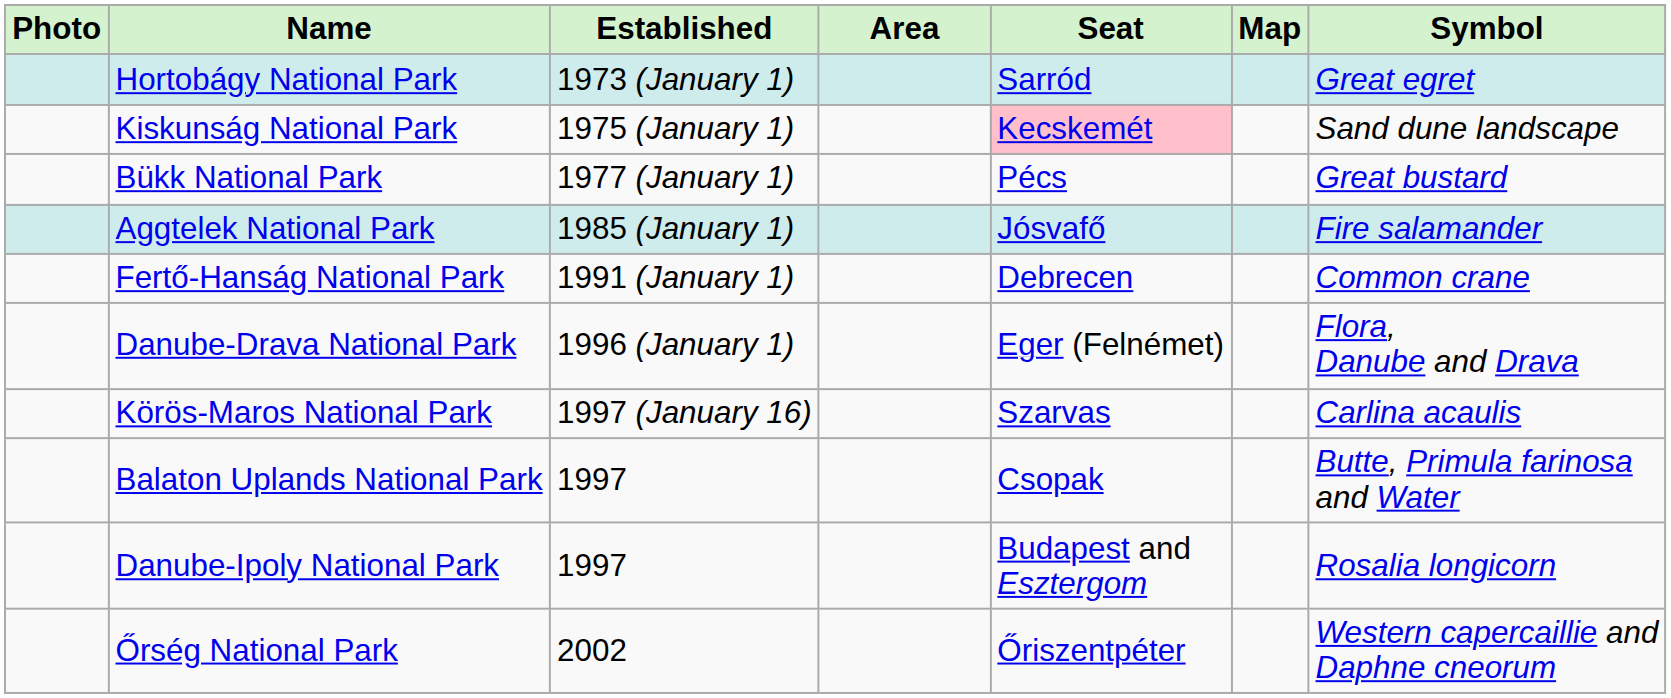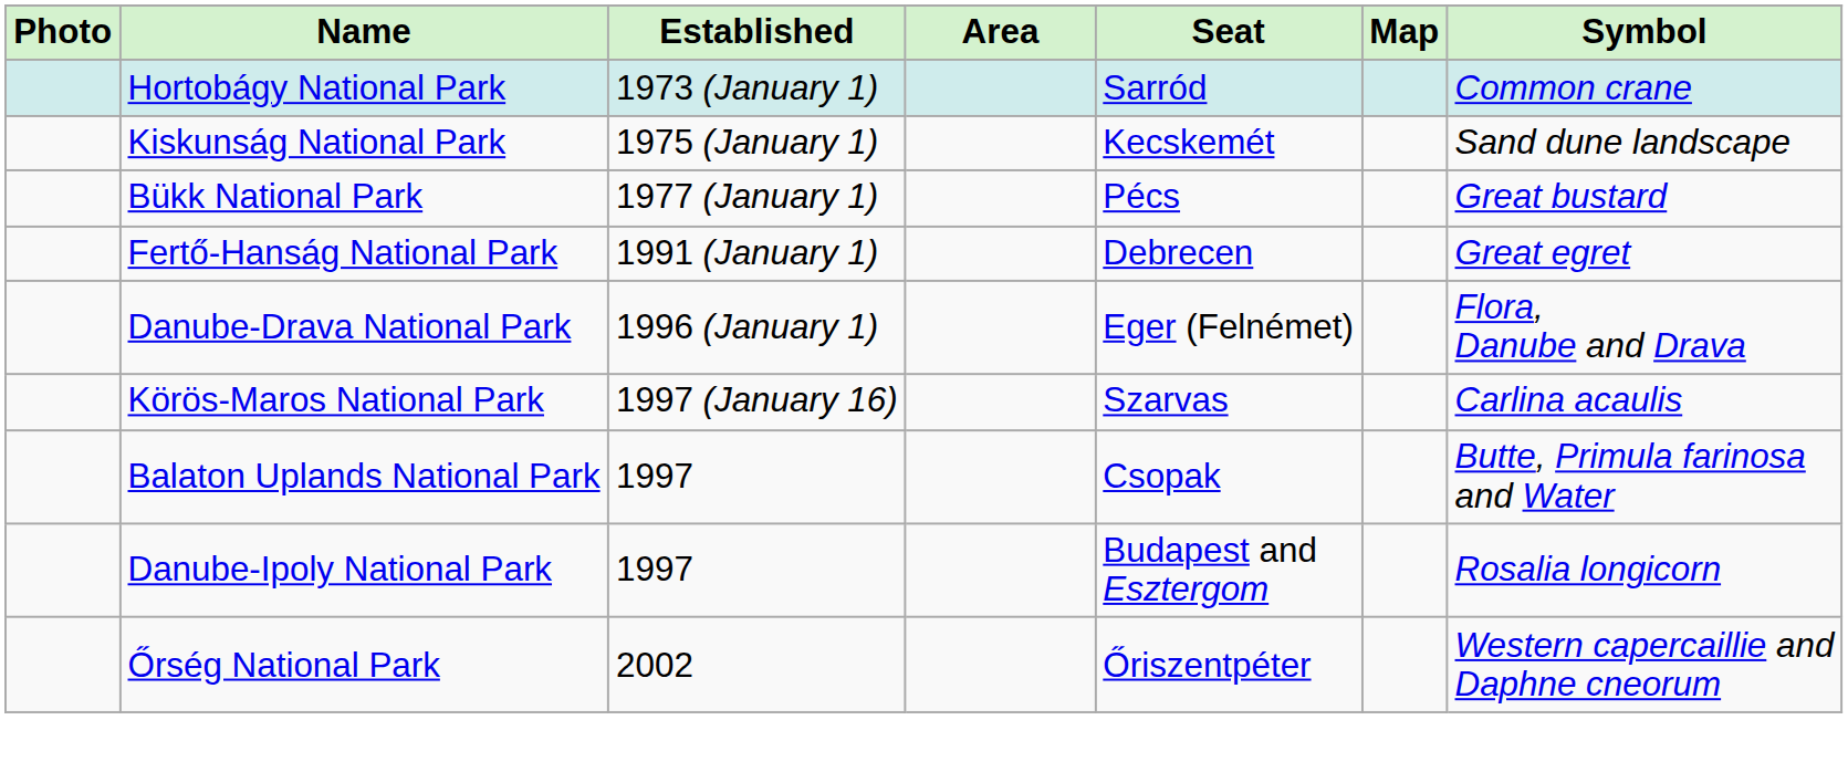 <table class="wikitable sortable">
 <tr>
 </tr>
 <tr>
 <th style=background:#D4F2CE;><strong>Photo</strong></th>
 <th style=background:#D4F2CE;><strong>Name</strong></th>
 <th style=background:#D4F2CE;><strong>Established</strong></th>
 <th style=background:#D4F2CE; width="80"><strong>Area</strong></th>
 <th style=background:#D4F2CE;><strong>Seat</strong></th>
 <th style=background:#D4F2CE;><strong>Map</strong></th>
 <th style=background:#D4F2CE;><strong>Symbol</strong></th>
 </tr>
 <tr bgcolor="#CFECEC">
 <td></td>
 <td><a href='#'>Hortobágy National Park</a></td>
 <td>1973 <em>(January 1)</em></td>
 <td></td>
 <td><a href='#'>Sarród</a></td>
 <td></td>
-<td><em><a href='#'>Great egret</a></em></td>
+<td><em><a href='#'>Common crane</a></em></td>
 </tr>
 <tr>
 <td></td>
 <td><a href='#'>Kiskunság National Park</a></td>
 <td>1975 <em>(January 1)</em></td>
 <td></td>
-<td style="background: pink;"><a href='#'>Kecskemét</a></td>
+<td><a href='#'>Kecskemét</a></td>
 <td></td>
 <td><em>Sand dune landscape</em></td>
 </tr>
 <tr>
 <td></td>
 <td><a href='#'>Bükk National Park</a></td>
 <td>1977 <em>(January 1)</em></td>
 <td></td>
 <td><a href='#'>Pécs</a></td>
 <td></td>
 <td><em><a href='#'>Great bustard</a></em></td>
 </tr>
-<tr bgcolor="#CFECEC">
-<td></td>
-<td><a href='#'>Aggtelek National Park</a></td>
-<td>1985 <em>(January 1)</em></td>
-<td></td>
-<td><a href='#'>Jósvafő</a></td>
-<td></td>
-<td><em><a href='#'>Fire salamander</a></em></td>
-</tr>
 <tr>
 <td></td>
 <td><a href='#'>Fertő-Hanság National Park</a></td>
 <td>1991 <em>(January 1)</em></td>
 <td></td>
 <td><a href='#'>Debrecen</a></td>
 <td></td>
-<td><em><a href='#'>Common crane</a></em></td>
+<td><em><a href='#'>Great egret</a></em></td>
 </tr>
 <tr>
 <td></td>
 <td><a href='#'>Danube-Drava National Park</a></td>
 <td>1996 <em>(January 1)</em></td>
 <td></td>
 <td><a href='#'>Eger</a> (Felnémet)</td>
 <td></td>
 <td><em><a href='#'>Flora</a>,<br><a href='#'>Danube</a> and <a href='#'>Drava</a></em></td>
 </tr>
 <tr>
 <td></td>
 <td><a href='#'>Körös-Maros National Park</a></td>
 <td>1997 <em>(January 16)</em></td>
 <td></td>
 <td><a href='#'>Szarvas</a></td>
 <td></td>
 <td><em><a href='#'>Carlina acaulis</a></em></td>
 </tr>
 <tr>
 <td></td>
 <td><a href='#'>Balaton Uplands National Park</a></td>
 <td>1997</td>
 <td></td>
 <td><a href='#'>Csopak</a></td>
 <td></td>
 <td><em><a href='#'>Butte</a>, <a href='#'>Primula farinosa</a><br> and <a href='#'>Water</a></em></td>
 </tr>
 <tr>
 <td></td>
 <td><a href='#'>Danube-Ipoly National Park</a></td>
 <td>1997</td>
 <td></td>
 <td><a href='#'>Budapest</a> and<br> <em><a href='#'>Esztergom</a></em></td>
 <td></td>
 <td><em><a href='#'>Rosalia longicorn</a></em></td>
 </tr>
 <tr>
 <td></td>
 <td><a href='#'>Őrség National Park</a></td>
 <td>2002</td>
 <td></td>
 <td><a href='#'>Őriszentpéter</a></td>
 <td></td>
 <td><em><a href='#'>Western capercaillie</a> and<br><a href='#'>Daphne cneorum</a></em></td>
 </tr>
 </table>
